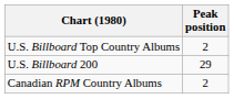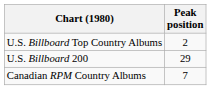 <table class="wikitable">
 <tr>
 <th>Chart (1980)</th>
 <th>Peak<br>position</th>
 </tr>
 <tr>
 <td>U.S. <em>Billboard</em> Top Country Albums</td>
 <td align="center">2</td>
 </tr>
 <tr>
 <td>U.S. <em>Billboard</em> 200</td>
 <td align="center">29</td>
 </tr>
 <tr>
 <td>Canadian <em>RPM</em> Country Albums</td>
-<td align="center">2</td>
+<td align="center">7</td>
 </tr>
 </table>
